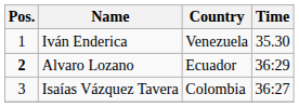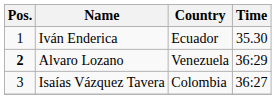 <table class="wikitable sortable">
 <tr>
 <th>Pos.</th>
 <th>Name</th>
 <th>Country</th>
 <th>Time</th>
 </tr>
 <tr>
 <td align="center">1</td>
 <td>Iván Enderica</td>
-<td>Venezuela</td>
+<td>Ecuador</td>
 <td align="right">35.30</td>
 </tr>
 <tr>
 <td align="center"><strong>2</strong></td>
 <td>Alvaro Lozano</td>
-<td>Ecuador</td>
+<td>Venezuela</td>
 <td align="right">36:29</td>
 </tr>
 <tr>
 <td align="center">3</td>
 <td>Isaías Vázquez Tavera</td>
 <td>Colombia</td>
 <td align="right">36:27</td>
 </tr>
 <tr>
 </tr>
 </table>
